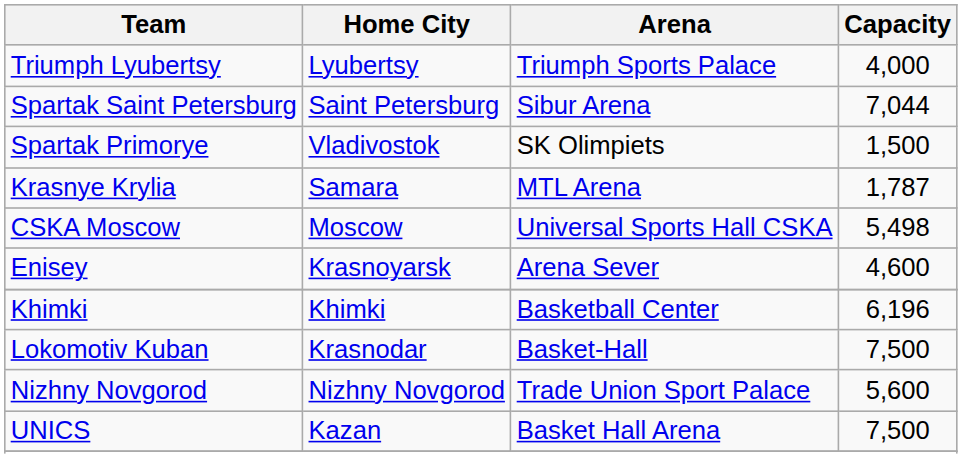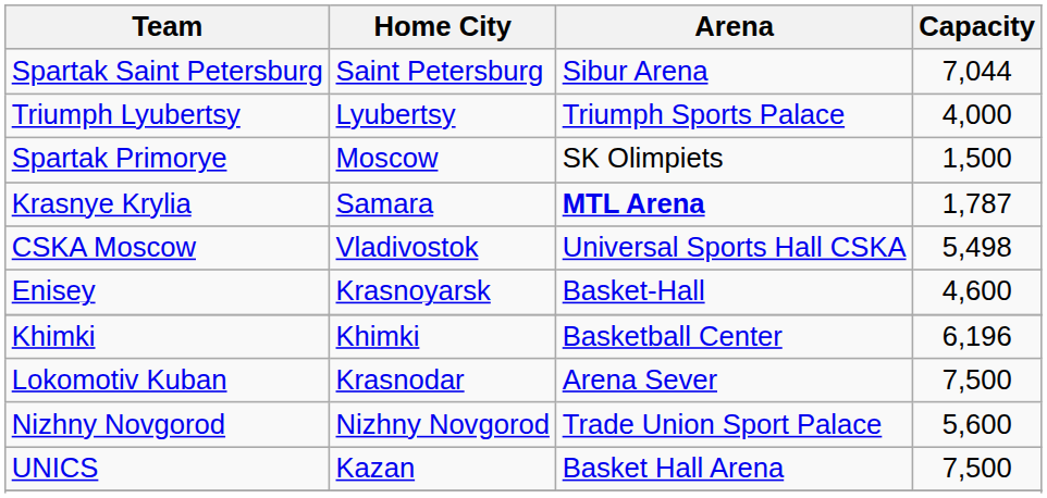 <table class="wikitable sortable">
 <tr>
 <th>Team</th>
 <th>Home City</th>
 <th>Arena</th>
 <th>Capacity</th>
 </tr>
 <tr>
+<td><a href='#'>Spartak Saint Petersburg</a></td>
+<td><a href='#'>Saint Petersburg</a></td>
+<td><a href='#'>Sibur Arena</a></td>
+<td align=center>7,044</td>
+</tr>
+<tr>
 <td><a href='#'> Triumph Lyubertsy</a></td>
 <td><a href='#'>Lyubertsy</a></td>
 <td><a href='#'>Triumph Sports Palace</a></td>
 <td align=center>4,000</td>
 </tr>
 <tr>
-<td><a href='#'>Spartak Saint Petersburg</a></td>
-<td><a href='#'>Saint Petersburg</a></td>
-<td><a href='#'>Sibur Arena</a></td>
-<td align=center>7,044</td>
-</tr>
-<tr>
 <td><a href='#'>Spartak Primorye</a></td>
-<td><a href='#'>Vladivostok</a></td>
+<td><a href='#'>Moscow</a></td>
 <td>SK Olimpiets</td>
 <td align=center>1,500</td>
 </tr>
 <tr>
 <td><a href='#'>Krasnye Krylia</a></td>
 <td><a href='#'>Samara</a></td>
-<td><a href='#'>MTL Arena</a></td>
+<td><strong><a href='#'>MTL Arena</a></strong></td>
 <td align=center>1,787</td>
 </tr>
 <tr>
 <td><a href='#'>CSKA Moscow</a></td>
-<td><a href='#'>Moscow</a></td>
+<td><a href='#'>Vladivostok</a></td>
 <td><a href='#'>Universal Sports Hall CSKA</a></td>
 <td align=center>5,498</td>
 </tr>
 <tr>
 <td><a href='#'>Enisey</a></td>
 <td><a href='#'>Krasnoyarsk</a></td>
-<td><a href='#'>Arena Sever</a></td>
+<td><a href='#'>Basket-Hall</a></td>
 <td align=center>4,600</td>
 </tr>
 <tr>
 </tr>
 <tr>
 <td><a href='#'>Khimki</a></td>
 <td><a href='#'>Khimki</a></td>
 <td><a href='#'>Basketball Center</a></td>
 <td align=center>6,196</td>
 </tr>
 <tr>
 <td><a href='#'>Lokomotiv Kuban</a></td>
 <td><a href='#'>Krasnodar</a></td>
-<td><a href='#'>Basket-Hall</a></td>
+<td><a href='#'>Arena Sever</a></td>
 <td align=center>7,500</td>
 </tr>
 <tr>
 <td><a href='#'>Nizhny Novgorod</a></td>
 <td><a href='#'>Nizhny Novgorod</a></td>
 <td><a href='#'>Trade Union Sport Palace</a></td>
 <td align=center>5,600</td>
 </tr>
 <tr>
 <td><a href='#'>UNICS</a></td>
 <td><a href='#'>Kazan</a></td>
 <td><a href='#'>Basket Hall Arena</a></td>
 <td align=center>7,500</td>
 </tr>
 <tr>
 </tr>
 <tr>
 </tr>
 </table>
